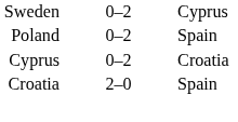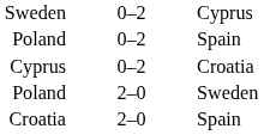 <table style="text-align:center">
 <tr>
 <th width=200></th>
 <th width=100></th>
 <th width=200></th>
 </tr>
 <tr>
 <td align=right>Sweden</td>
 <td>0–2</td>
 <td align=left>Cyprus</td>
 </tr>
 <tr>
 <td align=right>Poland</td>
 <td>0–2</td>
 <td align=left>Spain</td>
 </tr>
 <tr>
 <td align=right>Cyprus</td>
 <td>0–2</td>
 <td align=left>Croatia</td>
 </tr>
 <tr>
+<td align=right>Poland</td>
+<td>2–0</td>
+<td align=left>Sweden</td>
+</tr>
+<tr>
 <td align=right>Croatia</td>
 <td>2–0</td>
 <td align=left>Spain</td>
 </tr>
 </table>
